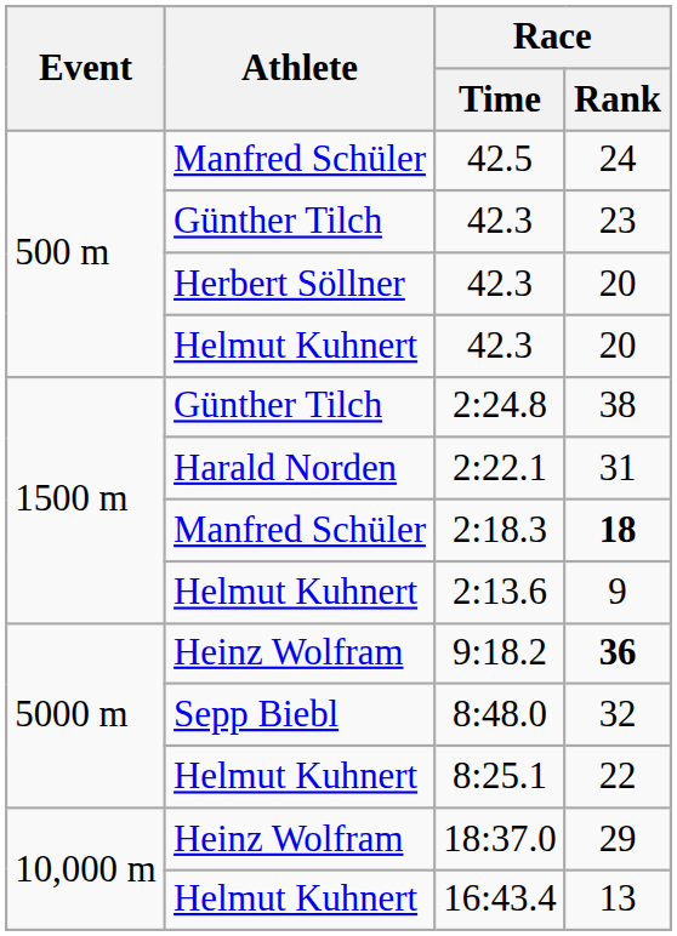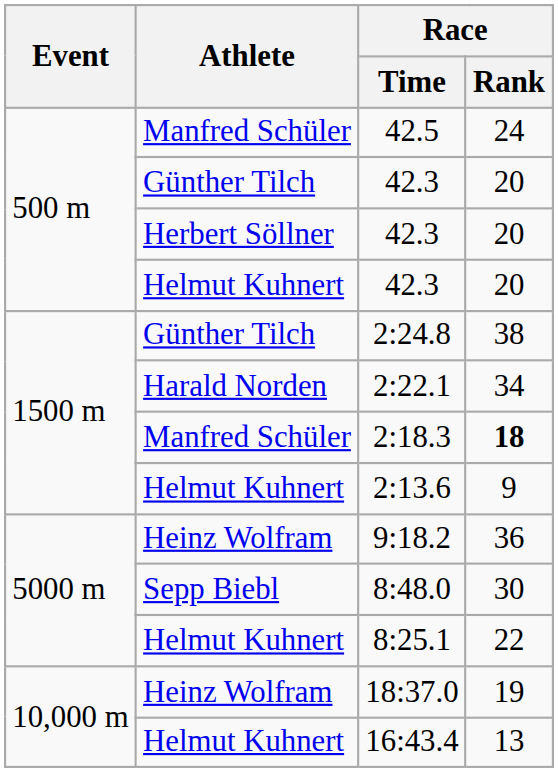 <table class="wikitable" border="1" style="font-size:90%">
 <tr>
 <th rowspan=2>Event</th>
 <th rowspan=2>Athlete</th>
 <th colspan=2>Race</th>
 </tr>
 <tr>
 <th>Time</th>
 <th>Rank</th>
 </tr>
 <tr>
 <td rowspan=4>500 m</td>
 <td><a href='#'>Manfred Schüler</a></td>
 <td align=center>42.5</td>
 <td align=center>24</td>
 </tr>
 <tr>
 <td><a href='#'>Günther Tilch</a></td>
 <td align=center>42.3</td>
-<td align=center>23</td>
+<td align=center>20</td>
 </tr>
 <tr>
 <td><a href='#'>Herbert Söllner</a></td>
 <td align=center>42.3</td>
 <td align=center>20</td>
 </tr>
 <tr>
 <td><a href='#'>Helmut Kuhnert</a></td>
 <td align=center>42.3</td>
 <td align=center>20</td>
 </tr>
 <tr>
 <td rowspan=4>1500 m</td>
 <td><a href='#'>Günther Tilch</a></td>
 <td align=center>2:24.8</td>
 <td align=center>38</td>
 </tr>
 <tr>
 <td><a href='#'>Harald Norden</a></td>
 <td align=center>2:22.1</td>
-<td align=center>31</td>
+<td align=center>34</td>
 </tr>
 <tr>
 <td><a href='#'>Manfred Schüler</a></td>
 <td align=center>2:18.3</td>
 <td align=center><strong>18</strong></td>
 </tr>
 <tr>
 <td><a href='#'>Helmut Kuhnert</a></td>
 <td align=center>2:13.6</td>
 <td align=center>9</td>
 </tr>
 <tr>
 <td rowspan=3>5000 m</td>
 <td><a href='#'>Heinz Wolfram</a></td>
 <td align=center>9:18.2</td>
-<td align=center><strong>36</strong></td>
+<td align=center>36</td>
 </tr>
 <tr>
 <td><a href='#'>Sepp Biebl</a></td>
 <td align=center>8:48.0</td>
-<td align=center>32</td>
+<td align=center>30</td>
 </tr>
 <tr>
 <td><a href='#'>Helmut Kuhnert</a></td>
 <td align=center>8:25.1</td>
 <td align=center>22</td>
 </tr>
 <tr>
 <td rowspan=2>10,000 m</td>
 <td><a href='#'>Heinz Wolfram</a></td>
 <td align=center>18:37.0</td>
-<td align=center>29</td>
+<td align=center>19</td>
 </tr>
 <tr>
 <td><a href='#'>Helmut Kuhnert</a></td>
 <td align=center>16:43.4</td>
 <td align=center>13</td>
 </tr>
 </table>
